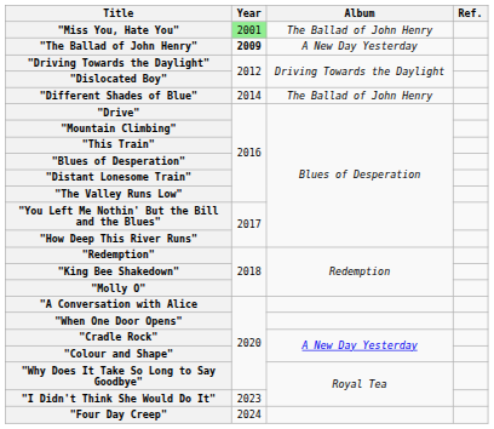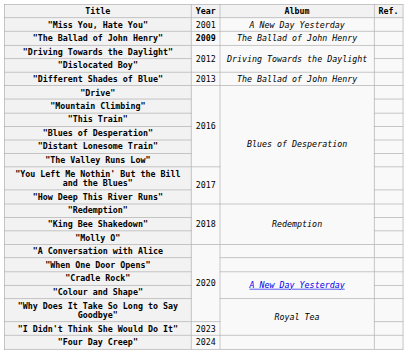 <table class="wikitable plainrowheaders" style="text-align:center;">
 <tr>
 <th scope="col" style="width:22em;">Title</th>
 <th scope="col" style="width:3em;">Year</th>
 <th scope="col" style="width:18em;">Album</th>
 <th scope="col" style="width:3em;">Ref.</th>
 </tr>
 <tr>
 <th scope="row">"Miss You, Hate You"</th>
-<td style="background: lightgreen;">2001</td>
-<td><em>The Ballad of John Henry</em></td>
+<td>2001</td>
+<td><em>A New Day Yesterday</em></td>
 <td></td>
 </tr>
 <tr>
 <th scope="row">"The Ballad of John Henry"</th>
 <td><strong>2009</strong></td>
-<td><em>A New Day Yesterday</em></td>
+<td><em>The Ballad of John Henry</em></td>
 <td></td>
 </tr>
 <tr>
 <th scope="row">"Driving Towards the Daylight"</th>
 <td rowspan="2">2012</td>
 <td rowspan="2"><em>Driving Towards the Daylight</em></td>
 <td></td>
 </tr>
 <tr>
 <th scope="row">"Dislocated Boy"</th>
 <td></td>
 </tr>
 <tr>
 <th scope="row">"Different Shades of Blue"</th>
-<td>2014</td>
+<td>2013</td>
 <td><em>The Ballad of John Henry</em></td>
 <td></td>
 </tr>
 <tr>
 <th scope="row">"Drive"</th>
 <td rowspan="6">2016</td>
 <td rowspan="8"><em>Blues of Desperation</em></td>
 <td></td>
 </tr>
 <tr>
 <th scope="row">"Mountain Climbing"</th>
 <td></td>
 </tr>
 <tr>
 <th scope="row">"This Train"</th>
 <td></td>
 </tr>
 <tr>
 <th scope="row">"Blues of Desperation"</th>
 <td></td>
 </tr>
 <tr>
 <th scope="row">"Distant Lonesome Train"</th>
 <td></td>
 </tr>
 <tr>
 <th scope="row">"The Valley Runs Low"</th>
 <td></td>
 </tr>
 <tr>
 <th scope="row">"You Left Me Nothin' But the Bill and the Blues"</th>
 <td rowspan="2">2017</td>
 <td></td>
 </tr>
 <tr>
 <th scope="row">"How Deep This River Runs"</th>
 <td></td>
 </tr>
 <tr>
 <th scope="row">"Redemption"</th>
 <td rowspan="3">2018</td>
 <td rowspan="3"><em>Redemption</em></td>
 <td></td>
 </tr>
 <tr>
 <th scope="row">"King Bee Shakedown"</th>
 <td></td>
 </tr>
 <tr>
 <th scope="row">"Molly O"</th>
 <td></td>
 </tr>
 <tr>
 <th scope="row">"A Conversation with Alice</th>
 <td rowspan=5>2020</td>
 <td></td>
 <td></td>
 </tr>
 <tr>
 <th scope="row">"When One Door Opens"</th>
 <td></td>
 <td></td>
 </tr>
 <tr>
 <th scope="row">"Cradle Rock"</th>
 <td rowspan=2><em><a href='#'>A New Day Yesterday</a></em></td>
 <td></td>
 </tr>
 <tr>
 <th scope="row">"Colour and Shape"</th>
 <td></td>
 </tr>
 <tr>
 <th scope="row">"Why Does It Take So Long to Say Goodbye"</th>
 <td rowspan=2><em>Royal Tea</em></td>
 <td></td>
 </tr>
 <tr>
 <th scope="row">"I Didn't Think She Would Do It"</th>
 <td>2023</td>
 <td></td>
 </tr>
 <tr>
 <th scope="row">"Four Day Creep"<br> </th>
 <td>2024</td>
 <td></td>
 <td></td>
 </tr>
 </table>
